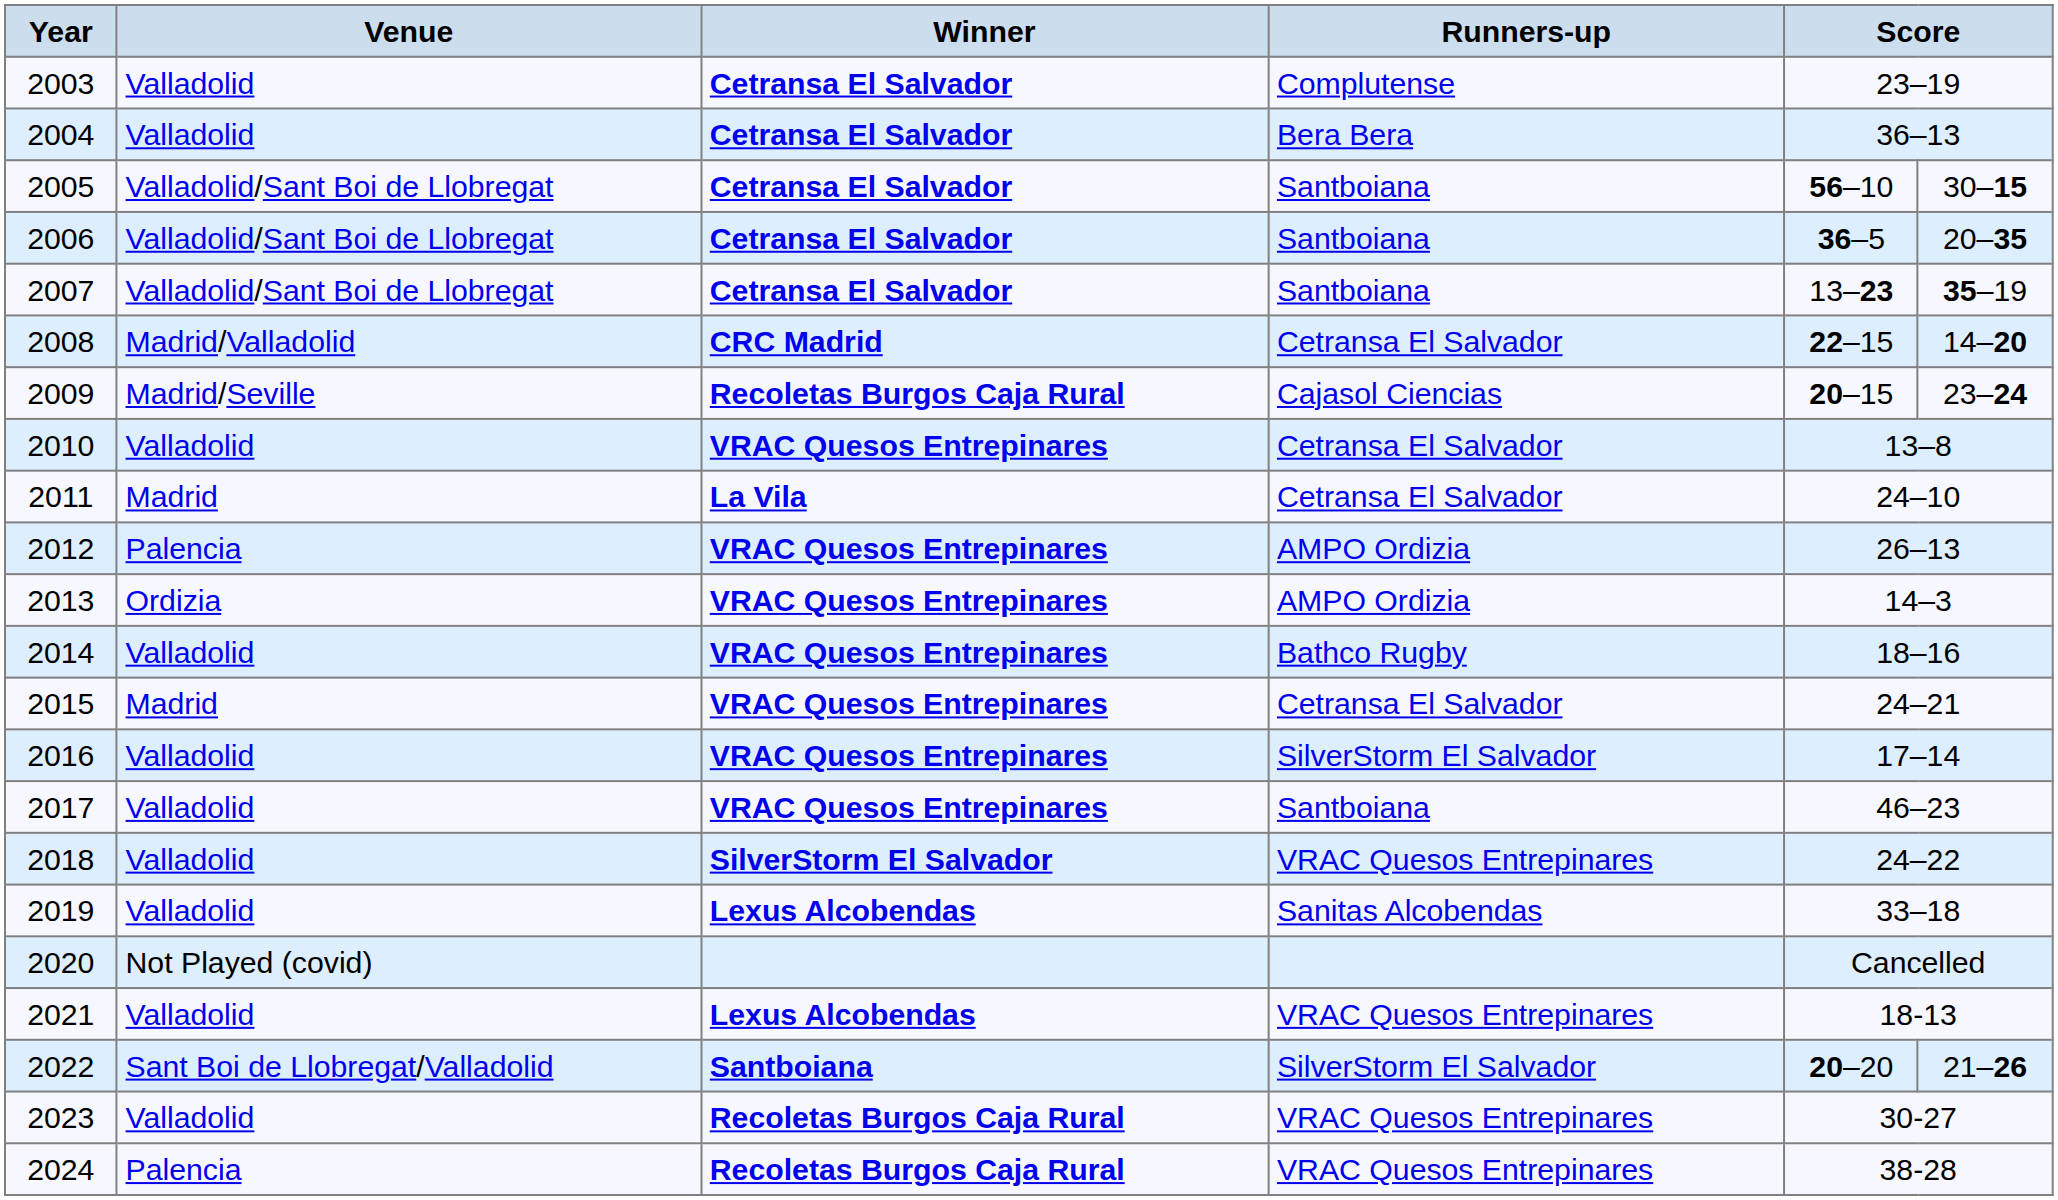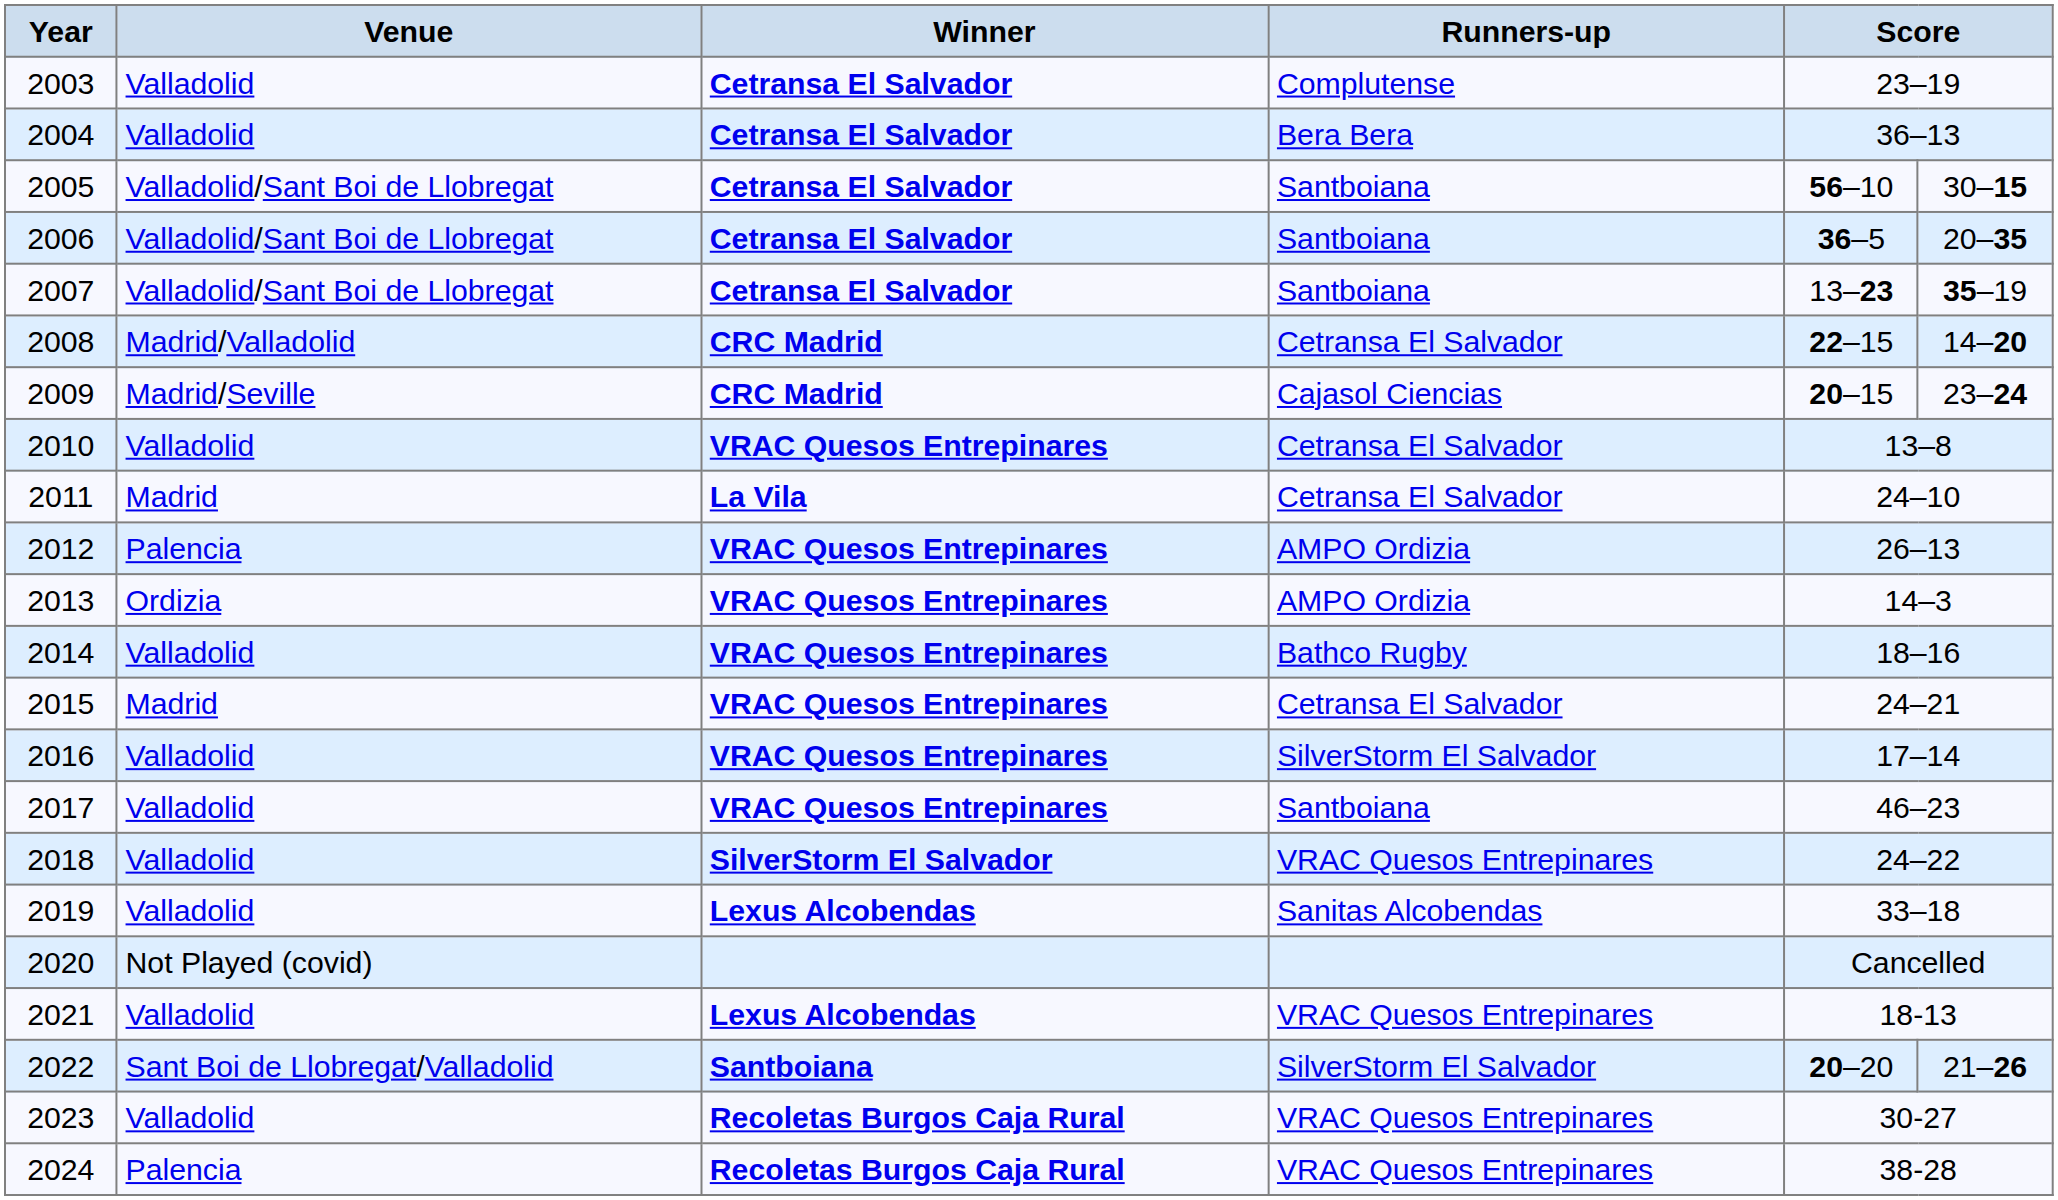 <table bgcolor="#f7f8ff" cellpadding="4" width="65%" cellspacing="0" border="1" style="font-size: 95%; border: gray solid 1px; border-collapse: collapse;">
 <tr bgcolor="#CCDDEE" align="center">
 <td><strong>Year</strong></td>
 <td><strong>Venue</strong></td>
 <td><strong>Winner</strong></td>
 <td><strong>Runners-up</strong></td>
 <td colspan="2"><strong>Score</strong></td>
 </tr>
 <tr>
 <td align=center>2003</td>
 <td><a href='#'>Valladolid</a></td>
 <td> <strong><a href='#'>Cetransa El Salvador</a></strong></td>
 <td> <a href='#'>Complutense</a></td>
 <td align=center colspan="2">23–19</td>
 </tr>
 <tr bgcolor="#DDEEFF">
 <td align=center>2004</td>
 <td><a href='#'>Valladolid</a></td>
 <td> <strong><a href='#'>Cetransa El Salvador</a></strong></td>
 <td> <a href='#'>Bera Bera</a></td>
 <td align=center colspan="2">36–13</td>
 </tr>
 <tr>
 <td align=center>2005</td>
 <td><a href='#'>Valladolid</a>/<a href='#'>Sant Boi de Llobregat</a></td>
 <td> <strong><a href='#'>Cetransa El Salvador</a></strong></td>
 <td> <a href='#'>Santboiana</a></td>
 <td align=center><strong>56</strong>–10</td>
 <td align=center>30–<strong>15</strong></td>
 </tr>
 <tr bgcolor="#DDEEFF">
 <td align=center>2006</td>
 <td><a href='#'>Valladolid</a>/<a href='#'>Sant Boi de Llobregat</a></td>
 <td> <strong><a href='#'>Cetransa El Salvador</a></strong></td>
 <td> <a href='#'>Santboiana</a></td>
 <td align=center><strong>36</strong>–5</td>
 <td align=center>20–<strong>35</strong></td>
 </tr>
 <tr>
 <td align=center>2007</td>
 <td><a href='#'>Valladolid</a>/<a href='#'>Sant Boi de Llobregat</a></td>
 <td> <strong><a href='#'>Cetransa El Salvador</a></strong></td>
 <td> <a href='#'>Santboiana</a></td>
 <td align=center>13–<strong>23</strong></td>
 <td align=center><strong>35</strong>–19</td>
 </tr>
 <tr bgcolor="#DDEEFF">
 <td align=center>2008</td>
 <td><a href='#'>Madrid</a>/<a href='#'>Valladolid</a></td>
 <td> <strong><a href='#'>CRC Madrid</a></strong></td>
 <td> <a href='#'>Cetransa El Salvador</a></td>
 <td align=center><strong>22</strong>–15</td>
 <td align=center>14–<strong>20</strong></td>
 </tr>
 <tr>
 <td align=center>2009</td>
 <td><a href='#'>Madrid</a>/<a href='#'>Seville</a></td>
-<td> <strong><a href='#'>Recoletas Burgos Caja Rural</a></strong></td>
+<td> <strong><a href='#'>CRC Madrid</a></strong></td>
 <td> <a href='#'>Cajasol Ciencias</a></td>
 <td align=center><strong>20</strong>–15</td>
 <td align=center>23–<strong>24</strong></td>
 </tr>
 <tr bgcolor="#DDEEFF">
 <td align=center>2010</td>
 <td><a href='#'>Valladolid</a></td>
 <td> <strong><a href='#'>VRAC Quesos Entrepinares</a></strong></td>
 <td> <a href='#'>Cetransa El Salvador</a></td>
 <td align=center colspan="2">13–8</td>
 </tr>
 <tr>
 <td align=center>2011</td>
 <td><a href='#'>Madrid</a></td>
 <td> <strong><a href='#'>La Vila</a></strong></td>
 <td> <a href='#'>Cetransa El Salvador</a></td>
 <td align=center colspan="2">24–10</td>
 </tr>
 <tr bgcolor="#DDEEFF">
 <td align=center>2012</td>
 <td><a href='#'>Palencia</a></td>
 <td> <strong><a href='#'>VRAC Quesos Entrepinares</a></strong></td>
 <td> <a href='#'>AMPO Ordizia</a></td>
 <td align=center colspan="2">26–13</td>
 </tr>
 <tr>
 <td align=center>2013</td>
 <td><a href='#'>Ordizia</a></td>
 <td> <strong><a href='#'>VRAC Quesos Entrepinares</a></strong></td>
 <td> <a href='#'>AMPO Ordizia</a></td>
 <td align=center colspan="2">14–3</td>
 </tr>
 <tr bgcolor="#DDEEFF">
 <td align=center>2014</td>
 <td><a href='#'>Valladolid</a></td>
 <td> <strong><a href='#'>VRAC Quesos Entrepinares</a></strong></td>
 <td> <a href='#'>Bathco Rugby</a></td>
 <td align=center colspan="2">18–16</td>
 </tr>
 <tr>
 <td align=center>2015</td>
 <td><a href='#'>Madrid</a></td>
 <td> <strong><a href='#'>VRAC Quesos Entrepinares</a></strong></td>
 <td> <a href='#'>Cetransa El Salvador</a></td>
 <td align=center colspan="2">24–21</td>
 </tr>
 <tr bgcolor="#DDEEFF">
 <td align=center>2016</td>
 <td><a href='#'>Valladolid</a></td>
 <td> <strong><a href='#'>VRAC Quesos Entrepinares</a></strong></td>
 <td> <a href='#'>SilverStorm El Salvador</a></td>
 <td align=center colspan="2">17–14</td>
 </tr>
 <tr>
 <td align=center>2017</td>
 <td><a href='#'>Valladolid</a></td>
 <td> <strong><a href='#'>VRAC Quesos Entrepinares</a></strong></td>
 <td> <a href='#'>Santboiana</a></td>
 <td align=center colspan="2">46–23</td>
 </tr>
 <tr bgcolor="#DDEEFF">
 <td align=center>2018</td>
 <td><a href='#'>Valladolid</a></td>
 <td> <strong><a href='#'>SilverStorm El Salvador</a></strong></td>
 <td> <a href='#'>VRAC Quesos Entrepinares</a></td>
 <td align=center colspan="2">24–22</td>
 </tr>
 <tr>
 <td align=center>2019</td>
 <td><a href='#'>Valladolid</a></td>
 <td> <strong><a href='#'>Lexus Alcobendas</a></strong></td>
 <td> <a href='#'>Sanitas Alcobendas</a></td>
 <td align=center colspan="2">33–18</td>
 </tr>
 <tr bgcolor="#DDEEFF">
 <td align=center>2020</td>
 <td>Not Played (covid)</td>
 <td></td>
 <td></td>
 <td align=center colspan="2">Cancelled</td>
 </tr>
 <tr>
 <td align=center>2021</td>
 <td><a href='#'>Valladolid</a></td>
 <td> <strong><a href='#'>Lexus Alcobendas</a></strong></td>
 <td> <a href='#'>VRAC Quesos Entrepinares</a></td>
 <td align=center colspan="2">18-13</td>
 </tr>
 <tr bgcolor="#DDEEFF">
 <td align=center>2022</td>
 <td><a href='#'>Sant Boi de Llobregat</a>/<a href='#'>Valladolid</a></td>
 <td> <strong><a href='#'>Santboiana</a></strong></td>
 <td> <a href='#'>SilverStorm El Salvador</a></td>
 <td align=center><strong>20</strong>–20</td>
 <td align=center>21–<strong>26</strong></td>
 </tr>
 <tr>
 <td align=center>2023</td>
 <td><a href='#'>Valladolid</a></td>
 <td> <strong><a href='#'>Recoletas Burgos Caja Rural</a></strong></td>
 <td> <a href='#'>VRAC Quesos Entrepinares</a></td>
 <td align=center colspan="2">30-27</td>
 </tr>
 <tr>
 <td align=center>2024</td>
 <td><a href='#'>Palencia</a></td>
 <td> <strong><a href='#'>Recoletas Burgos Caja Rural</a></strong></td>
 <td> <a href='#'>VRAC Quesos Entrepinares</a></td>
 <td align=center colspan="2">38-28</td>
 </tr>
 </table>
